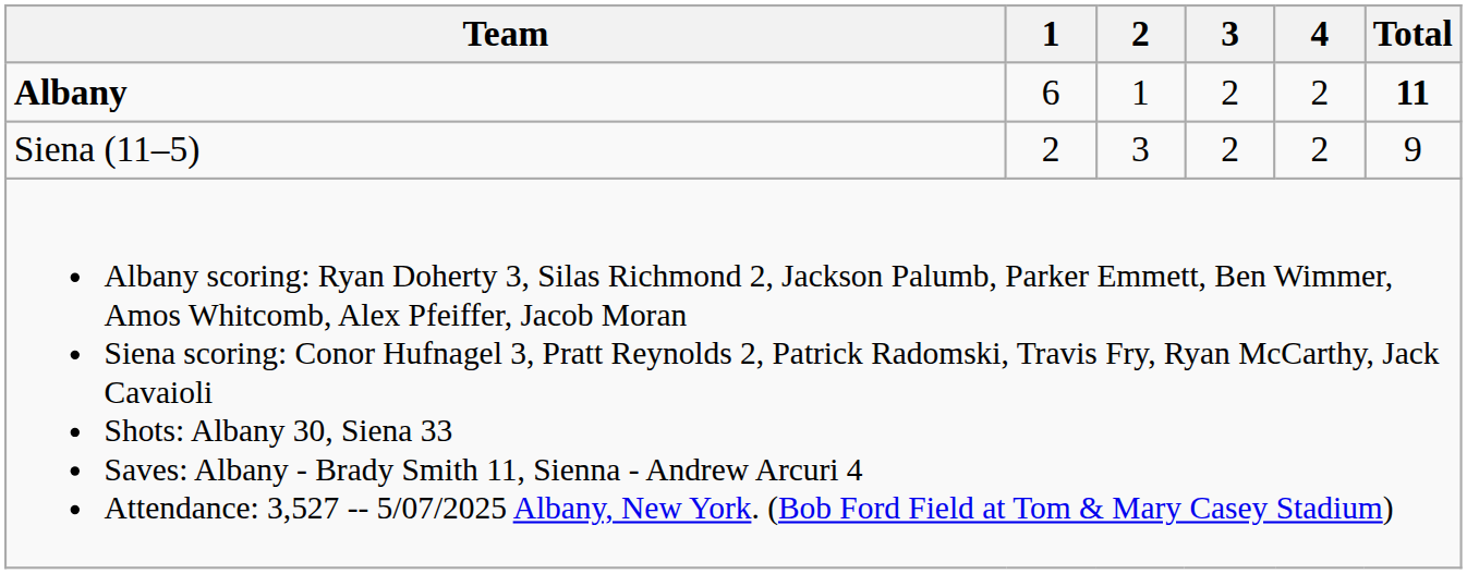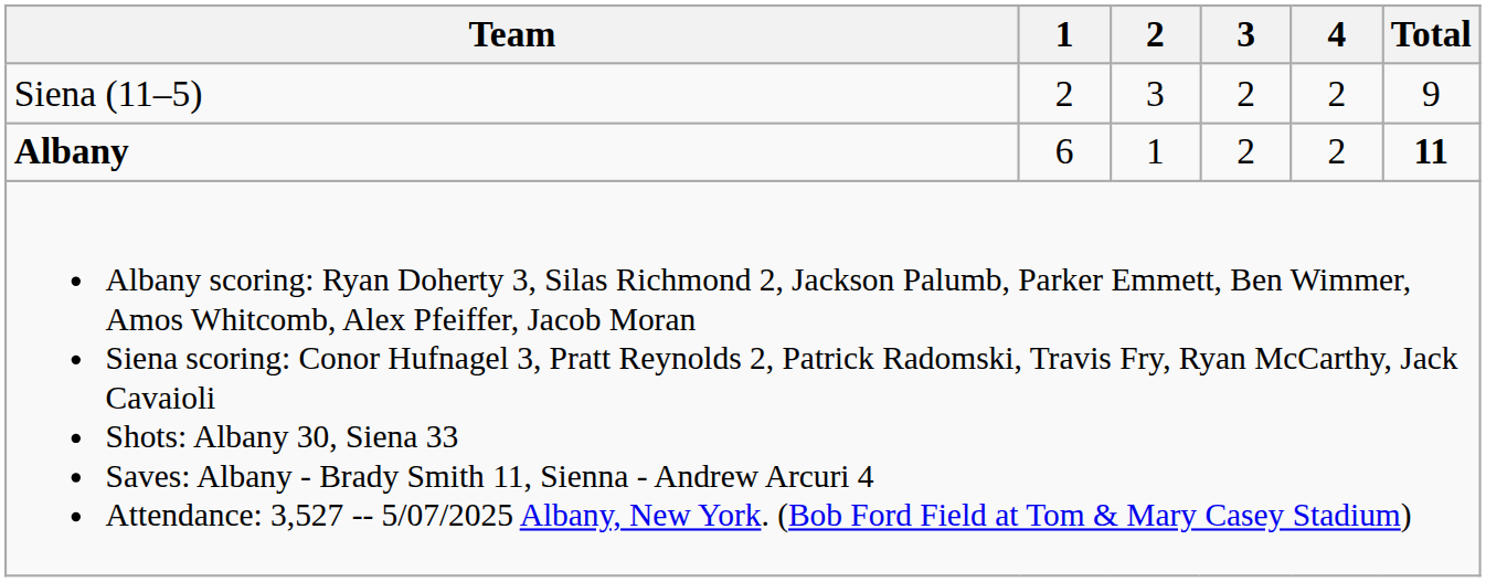 <table class="wikitable" style="text-align:center; max-width:40em">
 <tr>
 <th>Team</th>
 <th style="width:2em">1</th>
 <th style="width:2em">2</th>
 <th style="width:2em">3</th>
 <th style="width:2em">4</th>
 <th style="width:2em">Total</th>
 </tr>
 <tr>
+<td style="text-align:left">Siena (11–5)</td>
+<td>2</td>
+<td>3</td>
+<td>2</td>
+<td>2</td>
+<td>9</td>
+</tr>
+<tr>
 <td style="text-align:left"><strong>Albany</strong></td>
 <td>6</td>
 <td>1</td>
 <td>2</td>
 <td>2</td>
 <td><strong>11</strong></td>
 </tr>
 <tr>
-<td style="text-align:left">Siena (11–5)</td>
-<td>2</td>
-<td>3</td>
-<td>2</td>
-<td>2</td>
-<td>9</td>
-</tr>
-<tr>
 <td colspan=6 style="text-align:left; font-size:88%;"><br><ul><li>Albany scoring: Ryan Doherty 3, Silas Richmond 2, Jackson Palumb, Parker Emmett, Ben Wimmer, Amos Whitcomb, Alex Pfeiffer, Jacob Moran</li><li>Siena scoring: Conor Hufnagel 3, Pratt Reynolds 2, Patrick Radomski, Travis Fry, Ryan McCarthy, Jack Cavaioli</li><li>Shots: Albany 30, Siena 33</li><li>Saves: Albany - Brady Smith 11, Sienna - Andrew Arcuri 4</li><li>Attendance: 3,527 -- 5/07/2025 <a href='#'>Albany, New York</a>. (<a href='#'>Bob Ford Field at Tom & Mary Casey Stadium</a>)</li></ul></td>
 </tr>
 </table>
